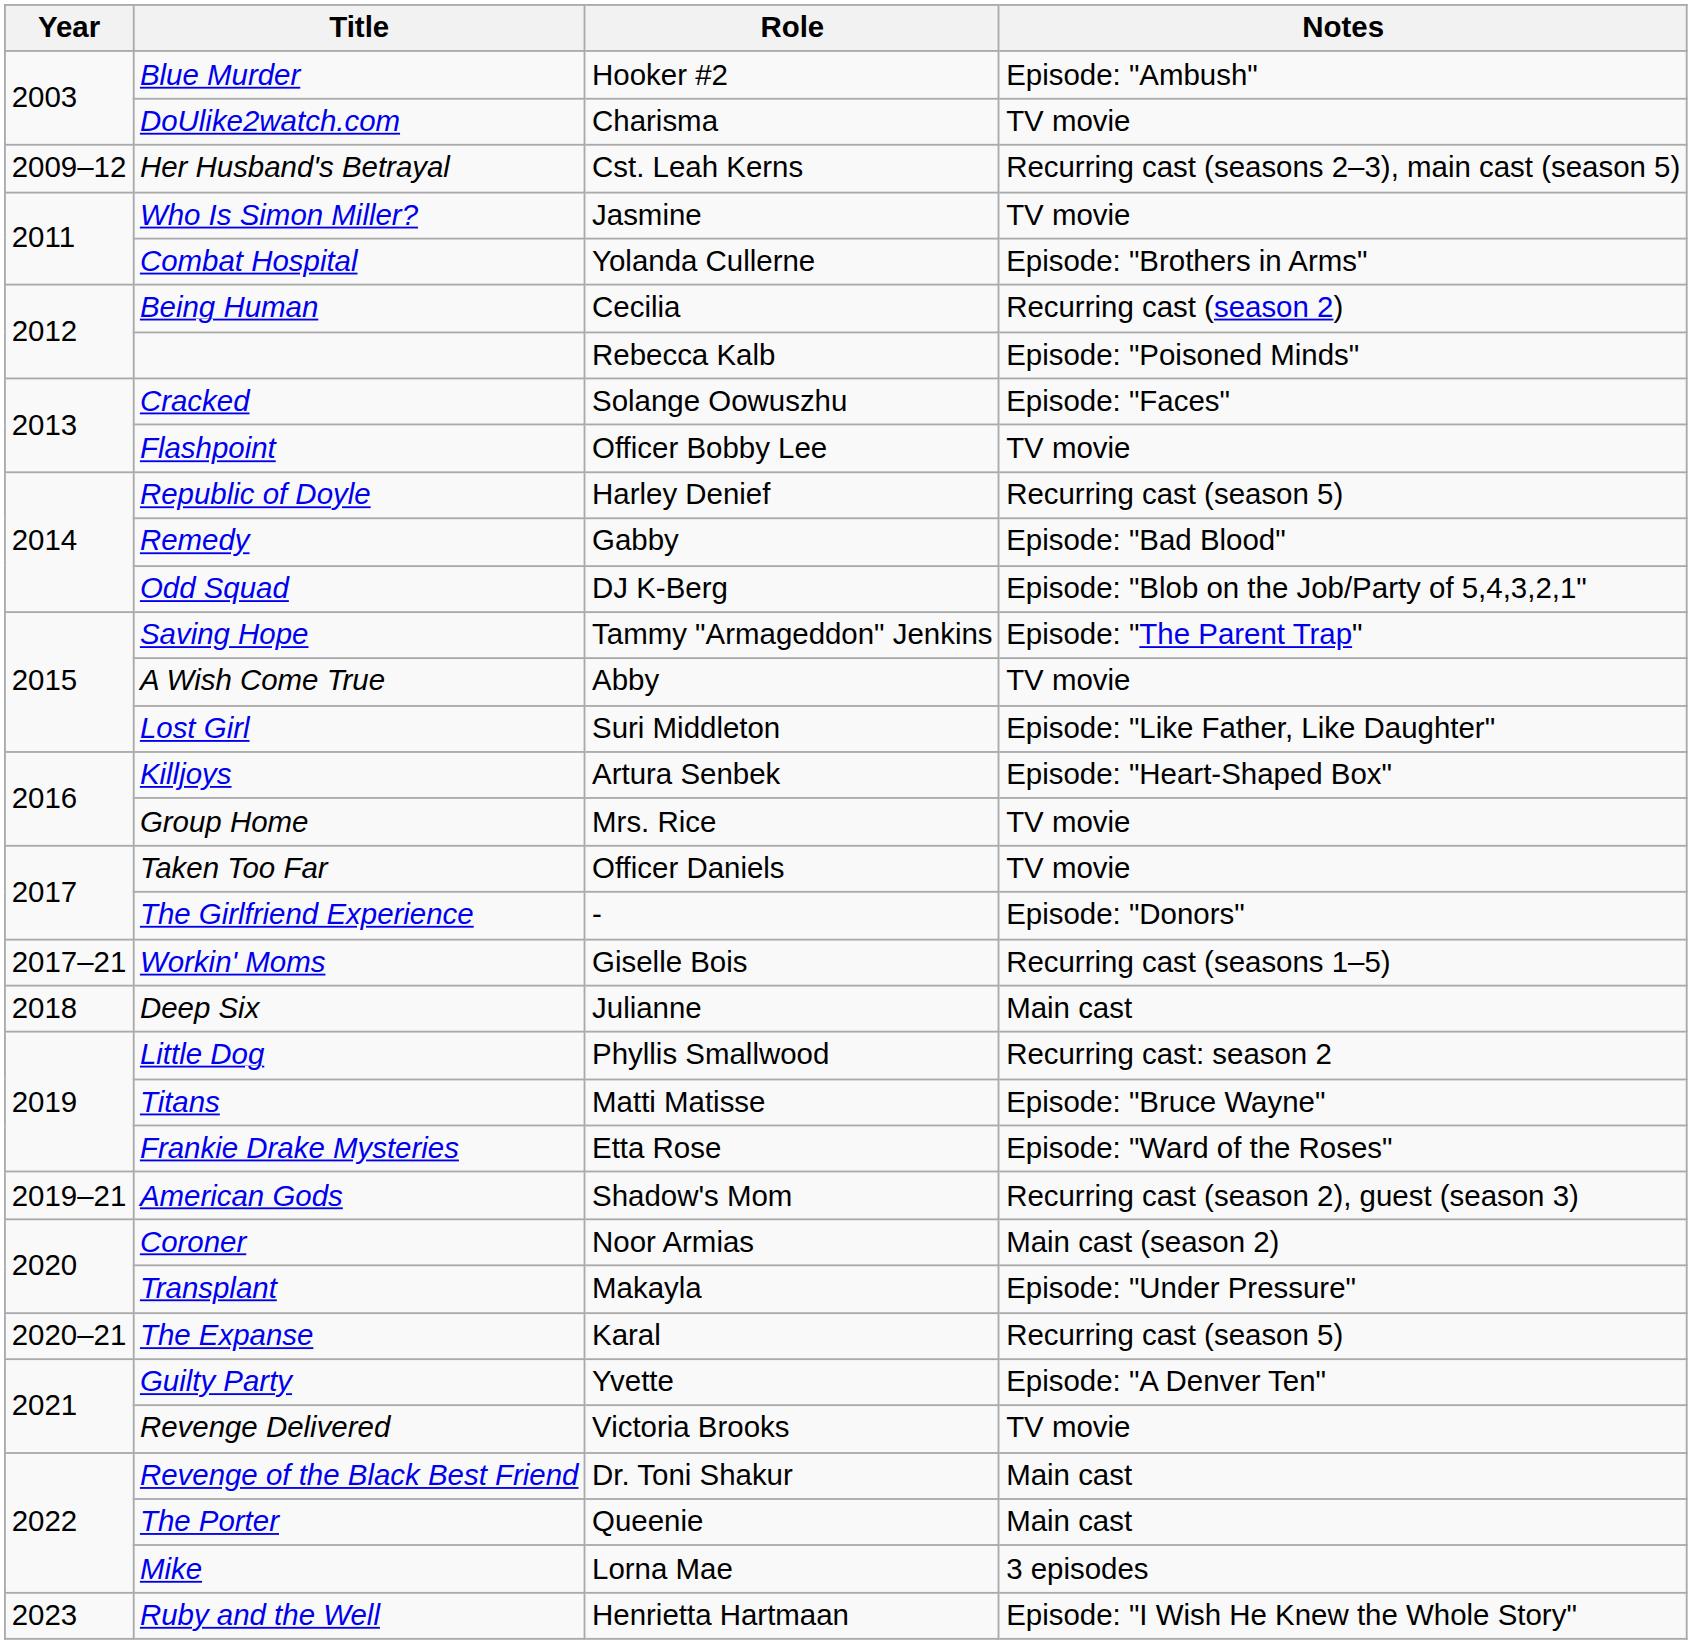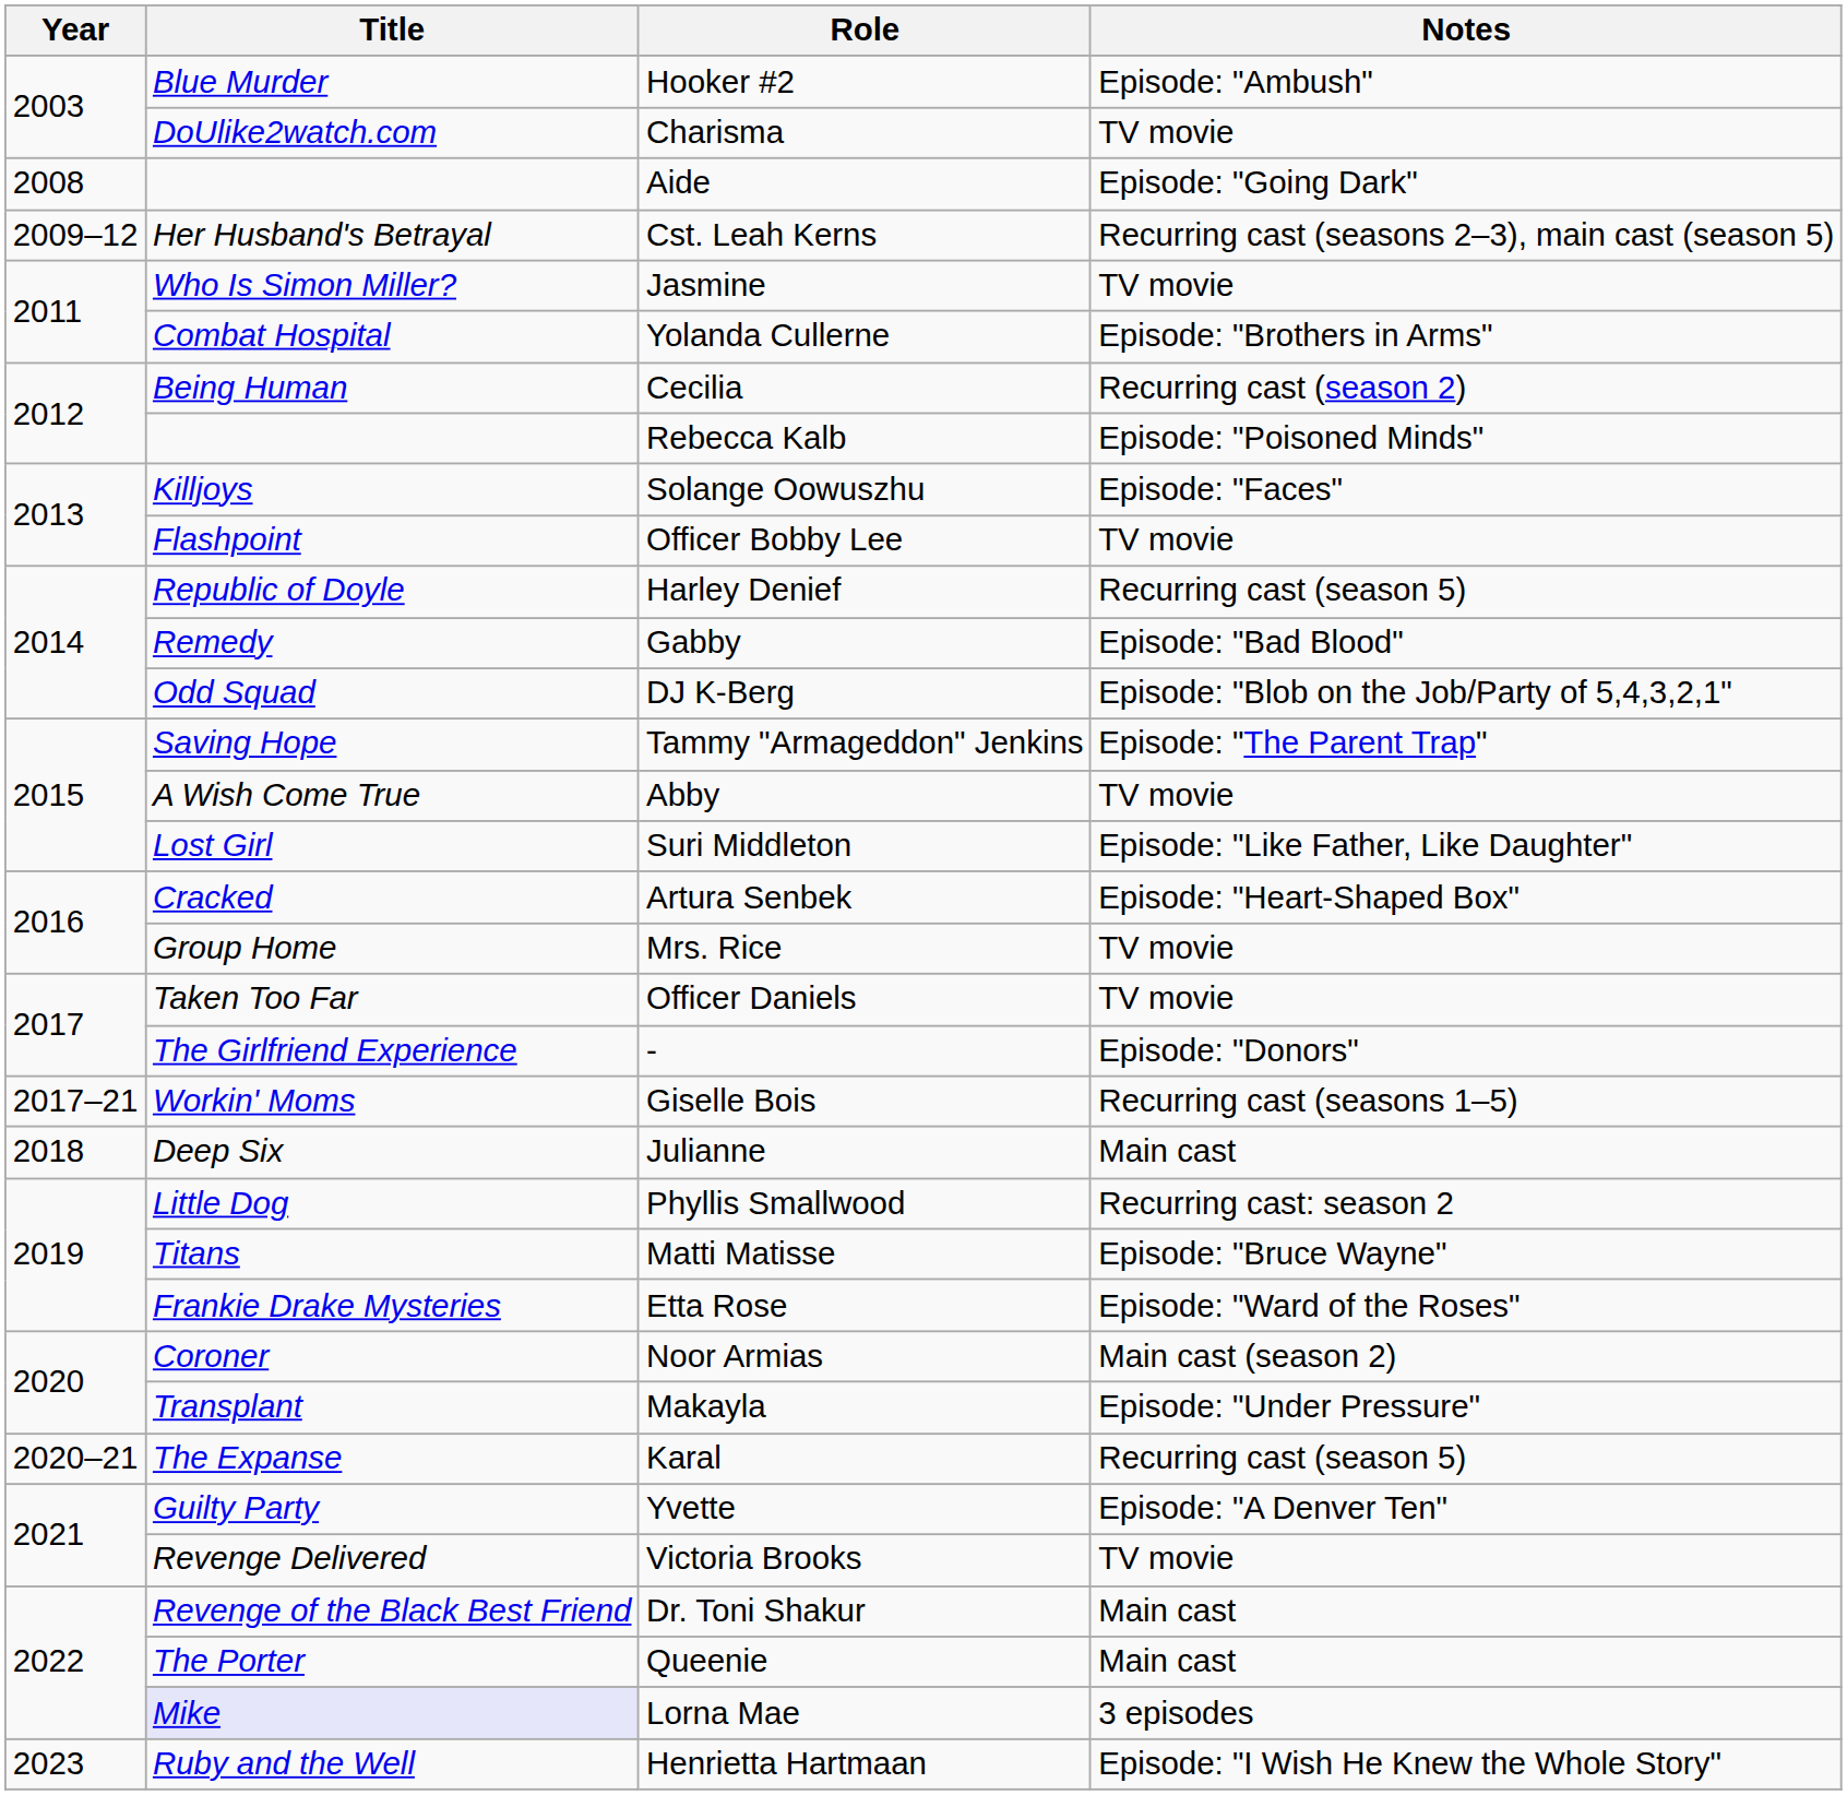 <table class="wikitable sortable">
 <tr>
 <th>Year</th>
 <th>Title</th>
 <th>Role</th>
 <th>Notes</th>
 </tr>
 <tr>
 <td rowspan="2">2003</td>
 <td><em><a href='#'>Blue Murder</a></em></td>
 <td>Hooker #2</td>
 <td>Episode: "Ambush"</td>
 </tr>
 <tr>
 <td><em><a href='#'>DoUlike2watch.com</a></em></td>
 <td>Charisma</td>
 <td>TV movie</td>
+</tr>
+<tr>
+<td>2008</td>
+<td><em></em></td>
+<td>Aide</td>
+<td>Episode: "Going Dark"</td>
 </tr>
 <tr>
 <td>2009–12</td>
 <td><em>Her Husband's Betrayal</em></td>
 <td>Cst. Leah Kerns</td>
 <td>Recurring cast (seasons 2–3), main cast (season 5)</td>
 </tr>
 <tr>
 <td rowspan="2">2011</td>
 <td><em><a href='#'>Who Is Simon Miller?</a></em></td>
 <td>Jasmine</td>
 <td>TV movie</td>
 </tr>
 <tr>
 <td><em><a href='#'>Combat Hospital</a></em></td>
 <td>Yolanda Cullerne</td>
 <td>Episode: "Brothers in Arms"</td>
 </tr>
 <tr>
 <td rowspan="2">2012</td>
 <td><em><a href='#'>Being Human</a></em></td>
 <td>Cecilia</td>
 <td>Recurring cast (<a href='#'>season 2</a>)</td>
 </tr>
 <tr>
 <td><em></em></td>
 <td>Rebecca Kalb</td>
 <td>Episode: "Poisoned Minds"</td>
 </tr>
 <tr>
 <td rowspan="2">2013</td>
-<td><em><a href='#'>Cracked</a></em></td>
+<td><em><a href='#'>Killjoys</a></em></td>
 <td>Solange Oowuszhu</td>
 <td>Episode: "Faces"</td>
 </tr>
 <tr>
 <td><em><a href='#'>Flashpoint</a></em></td>
 <td>Officer Bobby Lee</td>
 <td>TV movie</td>
 </tr>
 <tr>
 <td rowspan="3">2014</td>
 <td><em><a href='#'>Republic of Doyle</a></em></td>
 <td>Harley Denief</td>
 <td>Recurring cast (season 5)</td>
 </tr>
 <tr>
 <td><em><a href='#'>Remedy</a></em></td>
 <td>Gabby</td>
 <td>Episode: "Bad Blood"</td>
 </tr>
 <tr>
 <td><em><a href='#'>Odd Squad</a></em></td>
 <td>DJ K-Berg</td>
 <td>Episode: "Blob on the Job/Party of 5,4,3,2,1"</td>
 </tr>
 <tr>
 <td rowspan="3">2015</td>
 <td><em><a href='#'>Saving Hope</a></em></td>
 <td>Tammy "Armageddon" Jenkins</td>
 <td>Episode: "<a href='#'>The Parent Trap</a>"</td>
 </tr>
 <tr>
 <td data-sort-value="Wish Come True, A"><em>A Wish Come True</em></td>
 <td>Abby</td>
 <td>TV movie</td>
 </tr>
 <tr>
 <td><em><a href='#'>Lost Girl</a></em></td>
 <td>Suri Middleton</td>
 <td>Episode: "Like Father, Like Daughter"</td>
 </tr>
 <tr>
 <td rowspan="2">2016</td>
-<td><em><a href='#'>Killjoys</a></em></td>
+<td><em><a href='#'>Cracked</a></em></td>
 <td>Artura Senbek</td>
 <td>Episode: "Heart-Shaped Box"</td>
 </tr>
 <tr>
 <td><em>Group Home</em></td>
 <td>Mrs. Rice</td>
 <td>TV movie</td>
 </tr>
 <tr>
 <td rowspan="2">2017</td>
 <td><em>Taken Too Far</em></td>
 <td>Officer Daniels</td>
 <td>TV movie</td>
 </tr>
 <tr>
 <td data-sort-value="Girlfriend Experience, The"><em><a href='#'>The Girlfriend Experience</a></em></td>
 <td>-</td>
 <td>Episode: "Donors"</td>
 </tr>
 <tr>
 <td>2017–21</td>
 <td><em><a href='#'>Workin' Moms</a></em></td>
 <td>Giselle Bois</td>
 <td>Recurring cast (seasons 1–5)</td>
 </tr>
 <tr>
 <td>2018</td>
 <td><em>Deep Six</em></td>
 <td>Julianne</td>
 <td>Main cast</td>
 </tr>
 <tr>
 <td rowspan="3">2019</td>
 <td><em><a href='#'>Little Dog</a></em></td>
 <td>Phyllis Smallwood</td>
 <td>Recurring cast: season 2</td>
 </tr>
 <tr>
 <td><em><a href='#'>Titans</a></em></td>
 <td>Matti Matisse</td>
 <td>Episode: "Bruce Wayne"</td>
 </tr>
 <tr>
 <td><em><a href='#'>Frankie Drake Mysteries</a></em></td>
 <td>Etta Rose</td>
 <td>Episode: "Ward of the Roses"</td>
 </tr>
 <tr>
-<td>2019–21</td>
-<td><em><a href='#'>American Gods</a></em></td>
-<td>Shadow's Mom</td>
-<td>Recurring cast (season 2), guest (season 3)</td>
-</tr>
-<tr>
 <td rowspan="2">2020</td>
 <td><em><a href='#'>Coroner</a></em></td>
 <td>Noor Armias</td>
 <td>Main cast (season 2)</td>
 </tr>
 <tr>
 <td><em><a href='#'>Transplant</a></em></td>
 <td>Makayla</td>
 <td>Episode: "Under Pressure"</td>
 </tr>
 <tr>
 <td>2020–21</td>
 <td data-sort-value="Expanse, The"><em><a href='#'>The Expanse</a></em></td>
 <td>Karal</td>
 <td>Recurring cast (season 5)</td>
 </tr>
 <tr>
 <td rowspan="2">2021</td>
 <td><em><a href='#'>Guilty Party</a></em></td>
 <td>Yvette</td>
 <td>Episode: "A Denver Ten"</td>
 </tr>
 <tr>
 <td><em>Revenge Delivered</em></td>
 <td>Victoria Brooks</td>
 <td>TV movie</td>
 </tr>
 <tr>
 <td rowspan="3">2022</td>
 <td><em><a href='#'>Revenge of the Black Best Friend</a></em></td>
 <td>Dr. Toni Shakur</td>
 <td>Main cast</td>
 </tr>
 <tr>
 <td data-sort-value="Porter, The"><em><a href='#'>The Porter</a></em></td>
 <td>Queenie</td>
 <td>Main cast</td>
 </tr>
 <tr>
-<td><em><a href='#'>Mike</a></em></td>
+<td style="background: lavender;"><em><a href='#'>Mike</a></em></td>
 <td>Lorna Mae</td>
 <td>3 episodes</td>
 </tr>
 <tr>
 <td>2023</td>
 <td><em><a href='#'>Ruby and the Well</a></em></td>
 <td>Henrietta Hartmaan</td>
 <td>Episode: "I Wish He Knew the Whole Story"</td>
 </tr>
 </table>
